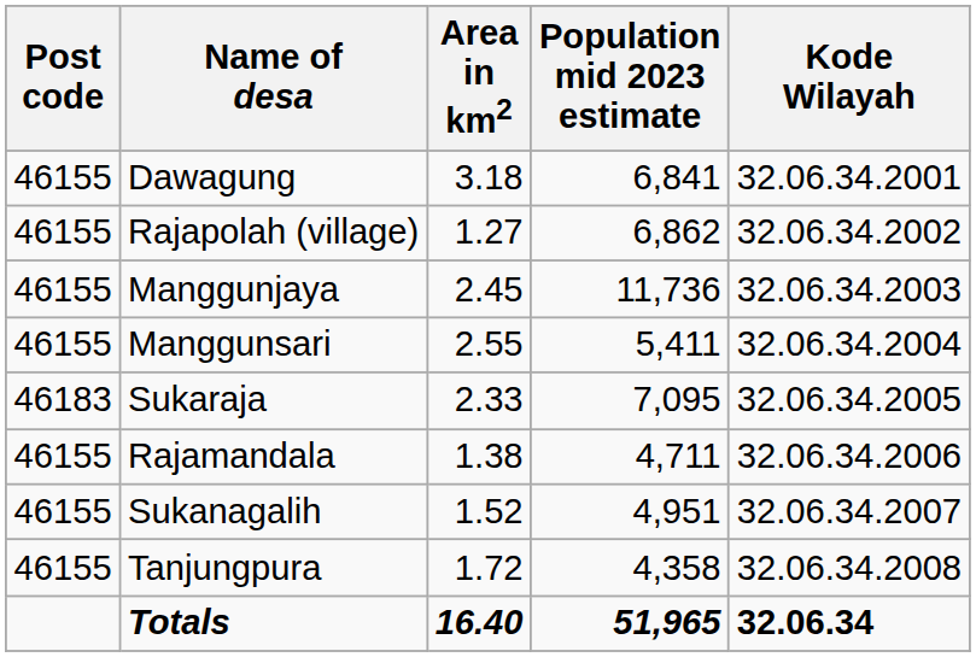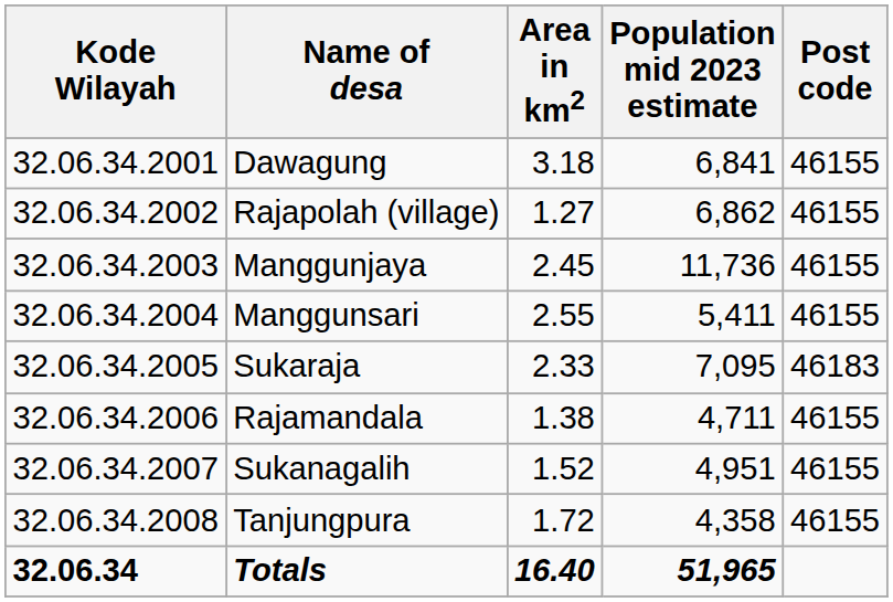 <table class="wikitable">
 <tr>
-<th>Post<br>code</th>
+<th>Kode <br>Wilayah</th>
 <th>Name of <br><em>desa</em></th>
 <th>Area <br>in <br>km<sup>2</sup></th>
 <th>Population<br>mid 2023<br>estimate</th>
-<th>Kode <br>Wilayah</th>
+<th>Post<br>code</th>
 </tr>
 <tr>
-<td>46155</td>
+<td>32.06.34.2001</td>
 <td>Dawagung</td>
 <td align="right">3.18</td>
 <td align="right">6,841</td>
-<td>32.06.34.2001</td>
+<td>46155</td>
 </tr>
 <tr>
-<td>46155</td>
+<td>32.06.34.2002</td>
 <td>Rajapolah (village)</td>
 <td align="right">1.27</td>
 <td align="right">6,862</td>
-<td>32.06.34.2002</td>
+<td>46155</td>
 </tr>
 <tr>
-<td>46155</td>
+<td>32.06.34.2003</td>
 <td>Manggunjaya</td>
 <td align="right">2.45</td>
 <td align="right">11,736</td>
-<td>32.06.34.2003</td>
+<td>46155</td>
 </tr>
 <tr>
-<td>46155</td>
+<td>32.06.34.2004</td>
 <td>Manggunsari</td>
 <td align="right">2.55</td>
 <td align="right">5,411</td>
-<td>32.06.34.2004</td>
+<td>46155</td>
 </tr>
 <tr>
-<td>46183</td>
+<td>32.06.34.2005</td>
 <td>Sukaraja</td>
 <td align="right">2.33</td>
 <td align="right">7,095</td>
-<td>32.06.34.2005</td>
+<td>46183</td>
 </tr>
 <tr>
-<td>46155</td>
+<td>32.06.34.2006</td>
 <td>Rajamandala</td>
 <td align="right">1.38</td>
 <td align="right">4,711</td>
-<td>32.06.34.2006</td>
+<td>46155</td>
 </tr>
 <tr>
-<td>46155</td>
+<td>32.06.34.2007</td>
 <td>Sukanagalih</td>
 <td align="right">1.52</td>
 <td align="right">4,951</td>
-<td>32.06.34.2007</td>
+<td>46155</td>
 </tr>
 <tr>
-<td>46155</td>
+<td>32.06.34.2008</td>
 <td>Tanjungpura</td>
 <td align="right">1.72</td>
 <td align="right">4,358</td>
-<td>32.06.34.2008</td>
+<td>46155</td>
 </tr>
 <tr>
-<td></td>
+<td><strong>32.06.34</strong></td>
 <td><strong><em>Totals</em></strong></td>
 <td align="right"><strong><em>16.40</em></strong></td>
 <td align="right"><strong><em>51,965</em></strong></td>
-<td><strong>32.06.34</strong></td>
+<td></td>
 </tr>
 </table>
